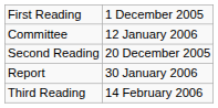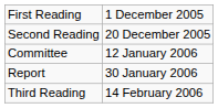 <table class="wikitable" border="1">
 <tr>
 <td>First Reading</td>
 <td>1 December 2005</td>
 </tr>
 <tr>
+<td>Second Reading</td>
+<td>20 December 2005</td>
+</tr>
+<tr>
 <td>Committee</td>
 <td>12 January 2006</td>
-</tr>
-<tr>
-<td>Second Reading</td>
-<td>20 December 2005</td>
 </tr>
 <tr>
 <td>Report</td>
 <td>30 January 2006</td>
 </tr>
 <tr>
 <td>Third Reading</td>
 <td>14 February 2006</td>
 </tr>
 </table>
